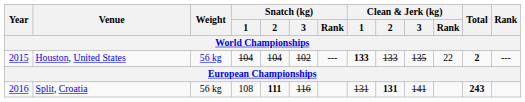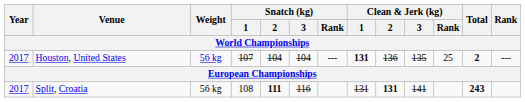 <table class = "wikitable" style="text-align:center;">
 <tr>
 <th rowspan=2 width=40>Year</th>
 <th rowspan=2 width=250>Venue</th>
 <th rowspan=2 width=60>Weight</th>
 <th colspan=4>Snatch (kg)</th>
 <th colspan=4>Clean & Jerk (kg)</th>
 <th rowspan=2 width=40>Total</th>
 <th rowspan=2 width=40>Rank</th>
 </tr>
 <tr>
 <th width=40>1</th>
 <th width=40>2</th>
 <th width=40>3</th>
 <th width=40>Rank</th>
 <th width=40>1</th>
 <th width=40>2</th>
 <th width=40>3</th>
 <th width=40>Rank</th>
 </tr>
 <tr>
 <th colspan=13><a href='#'>World Championships</a></th>
 </tr>
 <tr>
-<td><a href='#'>2015</a></td>
+<td><a href='#'>2017</a></td>
 <td align=left> <a href='#'>Houston</a>, <a href='#'>United States</a></td>
 <td><a href='#'>56 kg</a></td>
+<td><s>107</s></td>
 <td><s>104</s></td>
 <td><s>104</s></td>
-<td><s>102</s></td>
 <td>---</td>
-<td><strong>133</strong></td>
-<td><s>133</s></td>
+<td><strong>131</strong></td>
+<td><s>136</s></td>
 <td><s>135</s></td>
-<td>22</td>
+<td>25</td>
 <td><strong>2</strong></td>
 <td>---</td>
 </tr>
 <tr>
 <th colspan=13><a href='#'>European Championships</a></th>
 </tr>
 <tr>
-<td><a href='#'>2016</a></td>
+<td><a href='#'>2017</a></td>
 <td align=left> <a href='#'>Split</a>, <a href='#'>Croatia</a></td>
 <td>56 kg</td>
 <td>108</td>
 <td><strong>111</strong></td>
 <td><s>116</s></td>
 <td></td>
 <td><s>131</s></td>
 <td><strong>131</strong></td>
 <td><s>141</s></td>
 <td></td>
 <td><strong>243</strong></td>
 <td></td>
 </tr>
 </table>
